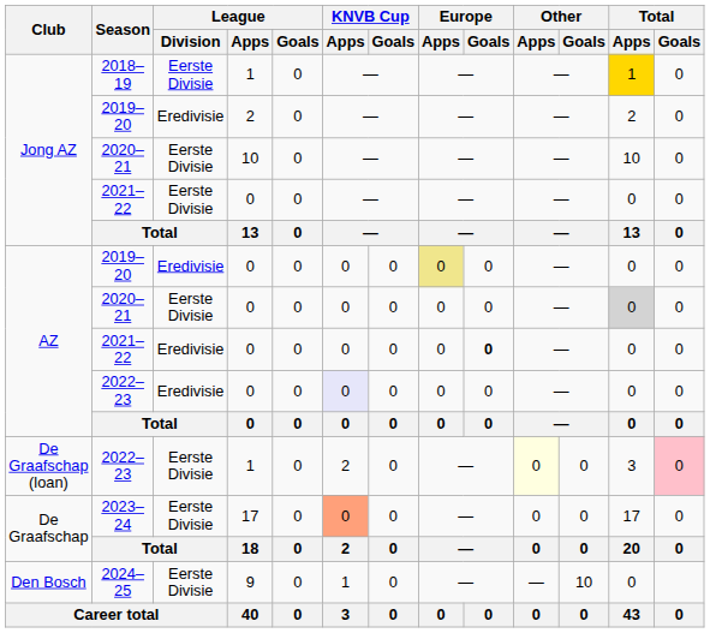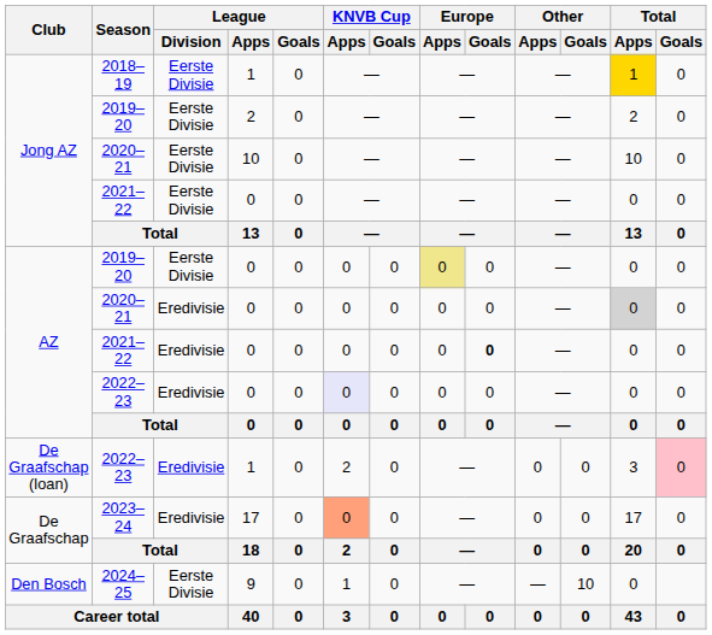 <table class="wikitable" style="text-align:center">
 <tr>
 <th rowspan="2">Club</th>
 <th rowspan="2">Season</th>
 <th colspan="3">League</th>
 <th colspan="2"><a href='#'>KNVB Cup</a></th>
 <th colspan="2">Europe</th>
 <th colspan="2">Other</th>
 <th colspan="2">Total</th>
 </tr>
 <tr>
 <th>Division</th>
 <th>Apps</th>
 <th>Goals</th>
 <th>Apps</th>
 <th>Goals</th>
 <th>Apps</th>
 <th>Goals</th>
 <th>Apps</th>
 <th>Goals</th>
 <th>Apps</th>
 <th>Goals</th>
 </tr>
 <tr>
 <td rowspan="5"><a href='#'>Jong AZ</a></td>
 <td><a href='#'>2018–19</a></td>
 <td><a href='#'>Eerste Divisie</a></td>
 <td>1</td>
 <td>0</td>
 <td colspan="2">—</td>
 <td colspan="2">—</td>
 <td colspan="2">—</td>
 <td style="background: gold;">1</td>
 <td>0</td>
 </tr>
 <tr>
 <td><a href='#'>2019–20</a></td>
-<td>Eredivisie</td>
+<td>Eerste Divisie</td>
 <td>2</td>
 <td>0</td>
 <td colspan="2">—</td>
 <td colspan="2">—</td>
 <td colspan="2">—</td>
 <td>2</td>
 <td>0</td>
 </tr>
 <tr>
 <td><a href='#'>2020–21</a></td>
 <td>Eerste Divisie</td>
 <td>10</td>
 <td>0</td>
 <td colspan="2">—</td>
 <td colspan="2">—</td>
 <td colspan="2">—</td>
 <td>10</td>
 <td>0</td>
 </tr>
 <tr>
 <td><a href='#'>2021–22</a></td>
 <td>Eerste Divisie</td>
 <td>0</td>
 <td>0</td>
 <td colspan="2">—</td>
 <td colspan="2">—</td>
 <td colspan="2">—</td>
 <td>0</td>
 <td>0</td>
 </tr>
 <tr>
 <th colspan="2">Total</th>
 <th>13</th>
 <th>0</th>
 <th colspan="2">—</th>
 <th colspan="2">—</th>
 <th colspan="2">—</th>
 <th>13</th>
 <th>0</th>
 </tr>
 <tr>
 <td rowspan="5"><a href='#'>AZ</a></td>
 <td><a href='#'>2019–20</a></td>
-<td><a href='#'>Eredivisie</a></td>
+<td>Eerste Divisie</td>
 <td>0</td>
 <td>0</td>
 <td>0</td>
 <td>0</td>
 <td style="background: khaki;">0</td>
 <td>0</td>
 <td colspan="2">—</td>
 <td>0</td>
 <td>0</td>
 </tr>
 <tr>
 <td><a href='#'>2020–21</a></td>
-<td>Eerste Divisie</td>
+<td>Eredivisie</td>
 <td>0</td>
 <td>0</td>
 <td>0</td>
 <td>0</td>
 <td>0</td>
 <td>0</td>
 <td colspan="2">—</td>
 <td style="background: lightgrey;">0</td>
 <td>0</td>
 </tr>
 <tr>
 <td><a href='#'>2021–22</a></td>
 <td>Eredivisie</td>
 <td>0</td>
 <td>0</td>
 <td>0</td>
 <td>0</td>
 <td>0</td>
 <td><strong>0</strong></td>
 <td colspan="2">—</td>
 <td>0</td>
 <td>0</td>
 </tr>
 <tr>
 <td><a href='#'>2022–23</a></td>
 <td>Eredivisie</td>
 <td>0</td>
 <td>0</td>
 <td style="background: lavender;">0</td>
 <td>0</td>
 <td>0</td>
 <td>0</td>
 <td colspan="2">—</td>
 <td>0</td>
 <td>0</td>
 </tr>
 <tr>
 <th colspan="2">Total</th>
 <th>0</th>
 <th>0</th>
 <th>0</th>
 <th>0</th>
 <th>0</th>
 <th>0</th>
 <th colspan="2">—</th>
 <th>0</th>
 <th>0</th>
 </tr>
 <tr>
 <td><a href='#'>De Graafschap</a> (loan)</td>
 <td><a href='#'>2022–23</a></td>
-<td>Eerste Divisie</td>
+<td><a href='#'>Eredivisie</a></td>
 <td>1</td>
 <td>0</td>
 <td>2</td>
 <td>0</td>
 <td colspan="2">—</td>
-<td style="background: lightyellow;">0</td>
+<td>0</td>
 <td>0</td>
 <td>3</td>
 <td style="background: pink;">0</td>
 </tr>
 <tr>
 <td rowspan="2">De Graafschap</td>
 <td><a href='#'>2023–24</a></td>
-<td>Eerste Divisie</td>
+<td>Eredivisie</td>
 <td>17</td>
 <td>0</td>
 <td style="background: lightsalmon;">0</td>
 <td>0</td>
 <td colspan="2">—</td>
 <td>0</td>
 <td>0</td>
 <td>17</td>
 <td>0</td>
 </tr>
 <tr>
 <th colspan="2">Total</th>
 <th>18</th>
 <th>0</th>
 <th>2</th>
 <th>0</th>
 <th colspan="2">—</th>
 <th>0</th>
 <th>0</th>
 <th>20</th>
 <th>0</th>
 </tr>
 <tr>
 <td><a href='#'>Den Bosch</a></td>
 <td><a href='#'>2024–25</a></td>
 <td>Eerste Divisie</td>
 <td>9</td>
 <td>0</td>
 <td>1</td>
 <td>0</td>
 <td colspan="2">—</td>
 <td olspan="2">—</td>
 <td>10</td>
 <td>0</td>
 </tr>
 <tr>
 <th colspan="3">Career total</th>
 <th>40</th>
 <th>0</th>
 <th>3</th>
 <th>0</th>
 <th>0</th>
 <th>0</th>
 <th>0</th>
 <th>0</th>
 <th>43</th>
 <th>0</th>
 </tr>
 </table>
